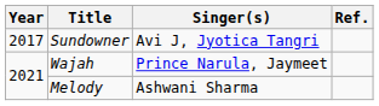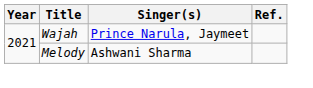 <table class="wikitable">
 <tr>
 <th>Year</th>
 <th>Title</th>
 <th>Singer(s)</th>
 <th>Ref.</th>
-</tr>
-<tr>
-<td>2017</td>
-<td><em>Sundowner</em></td>
-<td>Avi J, <a href='#'>Jyotica Tangri</a></td>
-<td></td>
 </tr>
 <tr>
 <td rowspan="2">2021</td>
 <td><em>Wajah</em></td>
 <td><a href='#'>Prince Narula</a>, Jaymeet</td>
 <td></td>
 </tr>
 <tr>
 <td><em>Melody</em></td>
 <td>Ashwani Sharma</td>
 <td></td>
 </tr>
 </table>
